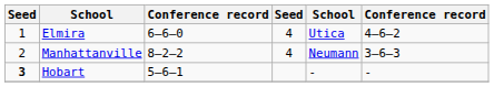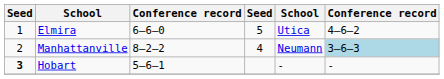 <table class="wikitable">
 <tr>
 <th>Seed</th>
 <th>School</th>
 <th>Conference record</th>
 <th>Seed</th>
 <th>School</th>
 <th>Conference record</th>
 </tr>
 <tr>
 <td align=center>1</td>
 <td><a href='#'>Elmira</a></td>
 <td>6–6–0</td>
-<td align=center>4</td>
+<td align=center>5</td>
 <td><a href='#'>Utica</a></td>
 <td>4–6–2</td>
 </tr>
 <tr>
 <td align=center>2</td>
 <td><a href='#'>Manhattanville</a></td>
 <td>8–2–2</td>
 <td align=center>4</td>
 <td><a href='#'>Neumann</a></td>
-<td>3–6–3</td>
+<td style="background: lightblue;">3–6–3</td>
 </tr>
 <tr>
 <td align=center><strong>3</strong></td>
 <td><a href='#'>Hobart</a></td>
 <td>5–6–1</td>
 <td align=center></td>
 <td>-</td>
 <td>-</td>
 </tr>
 <tr>
 </tr>
 </table>
